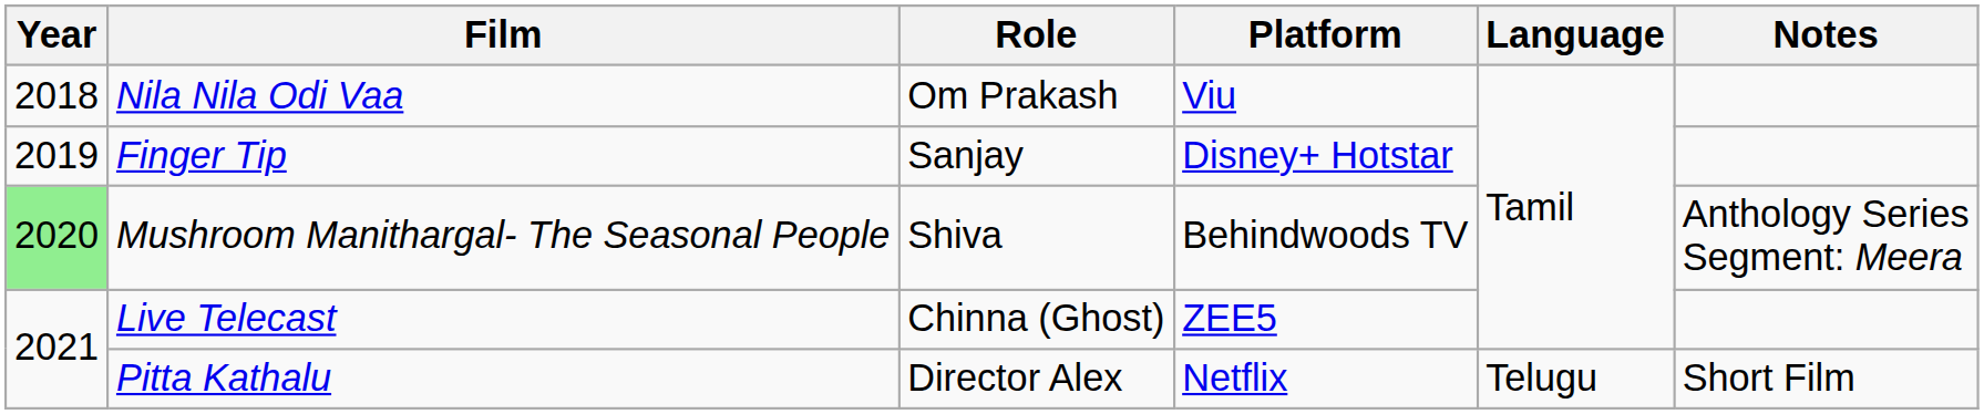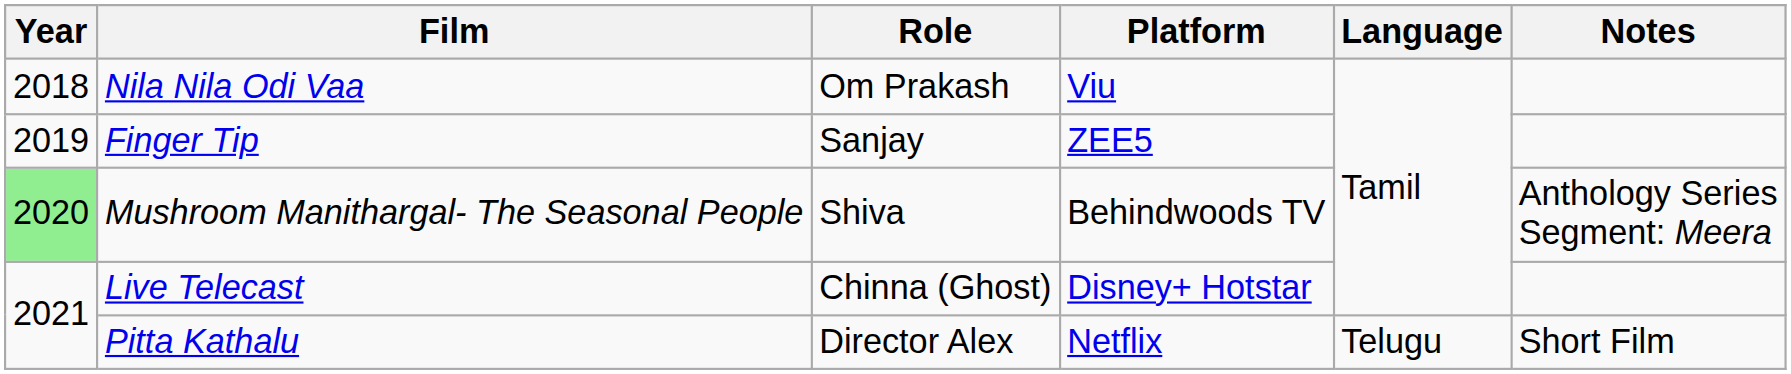 <table class="wikitable sortable">
 <tr style="background:#ccc;">
 <th>Year</th>
 <th>Film</th>
 <th>Role</th>
 <th>Platform</th>
 <th>Language</th>
 <th>Notes</th>
 </tr>
 <tr>
 <td rowspan="1">2018</td>
 <td><em><a href='#'>Nila Nila Odi Vaa</a></em></td>
 <td>Om Prakash</td>
 <td><a href='#'>Viu</a></td>
 <td rowspan="4">Tamil</td>
 <td></td>
 </tr>
 <tr>
 <td>2019</td>
 <td><em><a href='#'>Finger Tip</a></em></td>
 <td>Sanjay</td>
-<td><a href='#'>Disney+ Hotstar</a></td>
+<td><a href='#'>ZEE5</a></td>
 <td></td>
 </tr>
 <tr>
 <td style="background: lightgreen;">2020</td>
 <td><em>Mushroom Manithargal- The Seasonal People</em></td>
 <td>Shiva</td>
 <td>Behindwoods TV</td>
 <td>Anthology Series<br>Segment: <em>Meera</em></td>
 </tr>
 <tr>
 <td rowspan="2">2021</td>
 <td><em><a href='#'>Live Telecast</a></em></td>
 <td>Chinna (Ghost)</td>
-<td><a href='#'>ZEE5</a></td>
+<td><a href='#'>Disney+ Hotstar</a></td>
 <td></td>
 </tr>
 <tr>
 <td><em><a href='#'>Pitta Kathalu</a></em></td>
 <td>Director Alex</td>
 <td><a href='#'>Netflix</a></td>
 <td>Telugu</td>
 <td>Short Film</td>
 </tr>
 </table>
